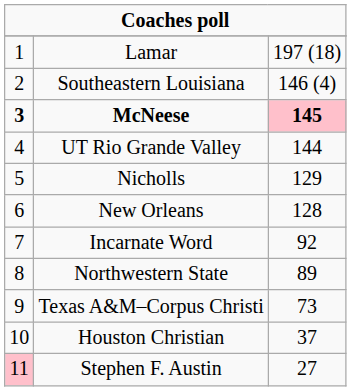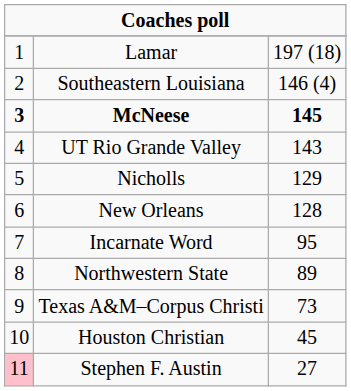 <table class="wikitable collapsible">
 <tr align="center">
 <td align="center" Colspan="3"><strong>Coaches poll</strong></td>
 </tr>
 <tr align="center">
 </tr>
 <tr align="center">
 <td>1</td>
 <td>Lamar</td>
 <td>197 (18)</td>
 </tr>
 <tr align="center">
 <td>2</td>
 <td>Southeastern Louisiana</td>
 <td>146 (4)</td>
 </tr>
 <tr align="center">
 <td><strong>3</strong></td>
 <td><strong>McNeese</strong></td>
-<td style="background: pink;"><strong>145</strong></td>
+<td><strong>145</strong></td>
 </tr>
 <tr align="center">
 <td>4</td>
 <td>UT Rio Grande Valley</td>
-<td>144</td>
+<td>143</td>
 </tr>
 <tr align="center">
 <td>5</td>
 <td>Nicholls</td>
 <td>129</td>
 </tr>
 <tr align="center">
 <td>6</td>
 <td>New Orleans</td>
 <td>128</td>
 </tr>
 <tr align="center">
 <td>7</td>
 <td>Incarnate Word</td>
-<td>92</td>
+<td>95</td>
 </tr>
 <tr align="center">
 <td>8</td>
 <td>Northwestern State</td>
 <td>89</td>
 </tr>
 <tr align="center">
 <td>9</td>
 <td>Texas A&M–Corpus Christi</td>
 <td>73</td>
 </tr>
 <tr align="center">
 <td>10</td>
 <td>Houston Christian</td>
-<td>37</td>
+<td>45</td>
 </tr>
 <tr align="center">
 <td style="background: pink;">11</td>
 <td>Stephen F. Austin</td>
 <td>27</td>
 </tr>
 </table>
